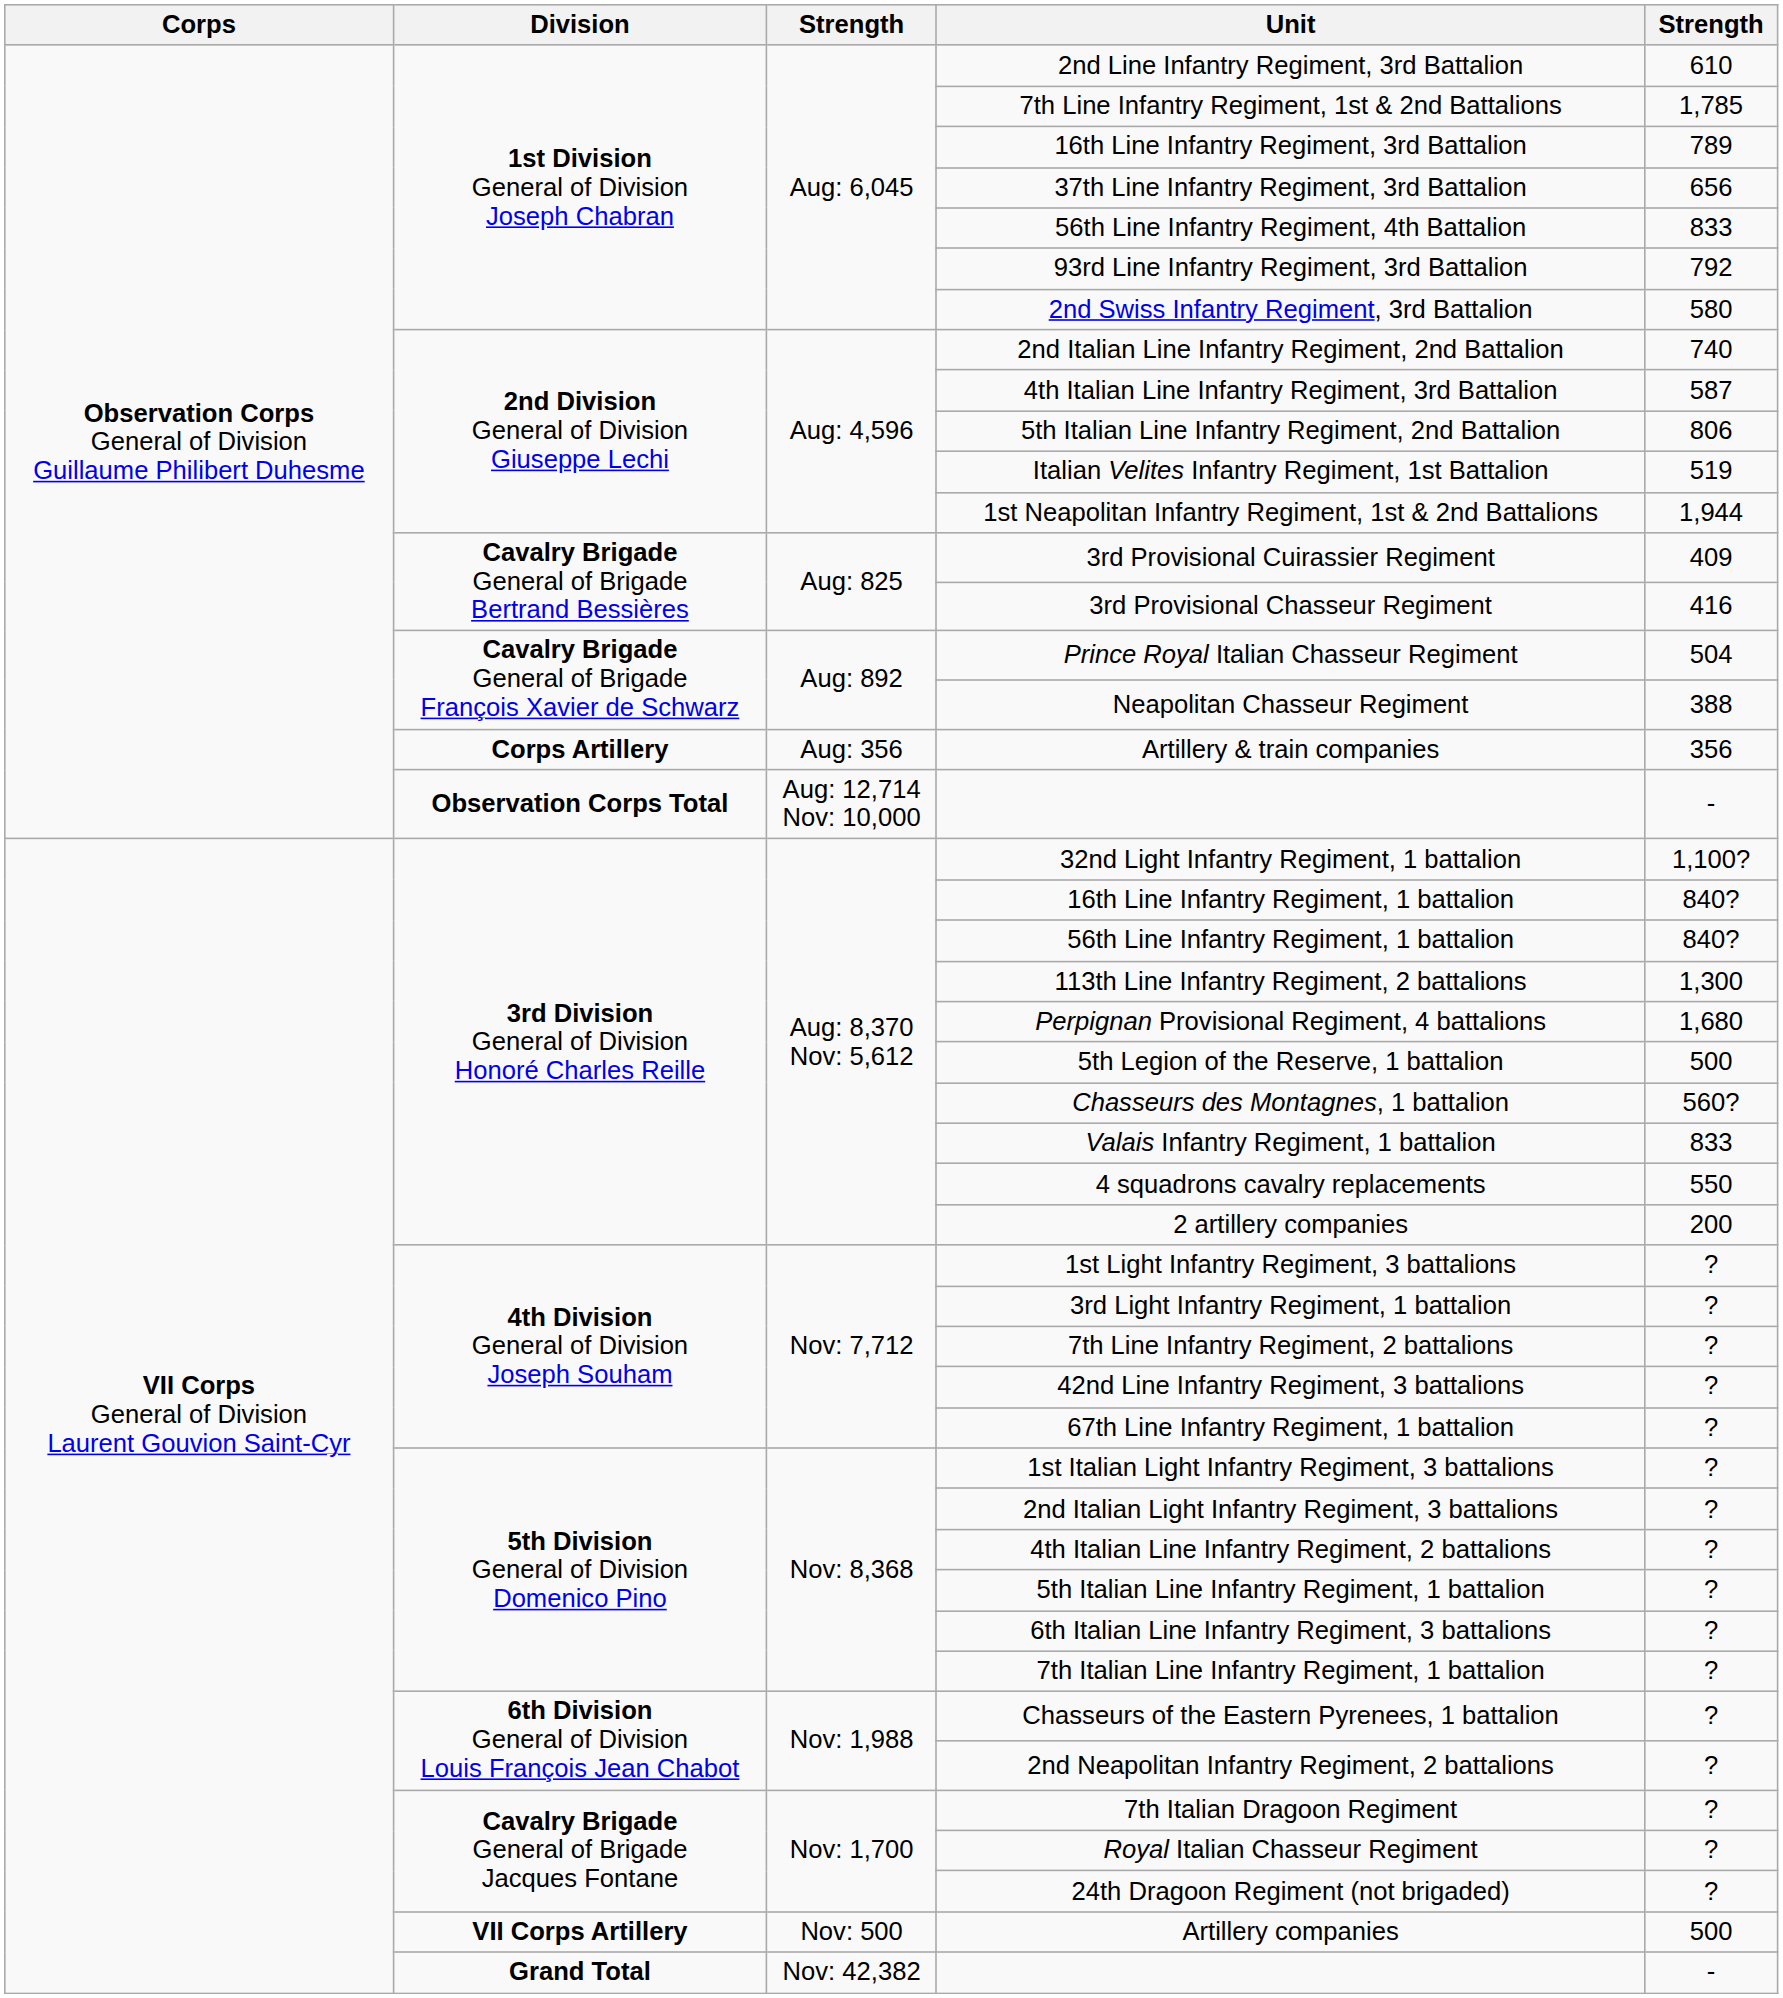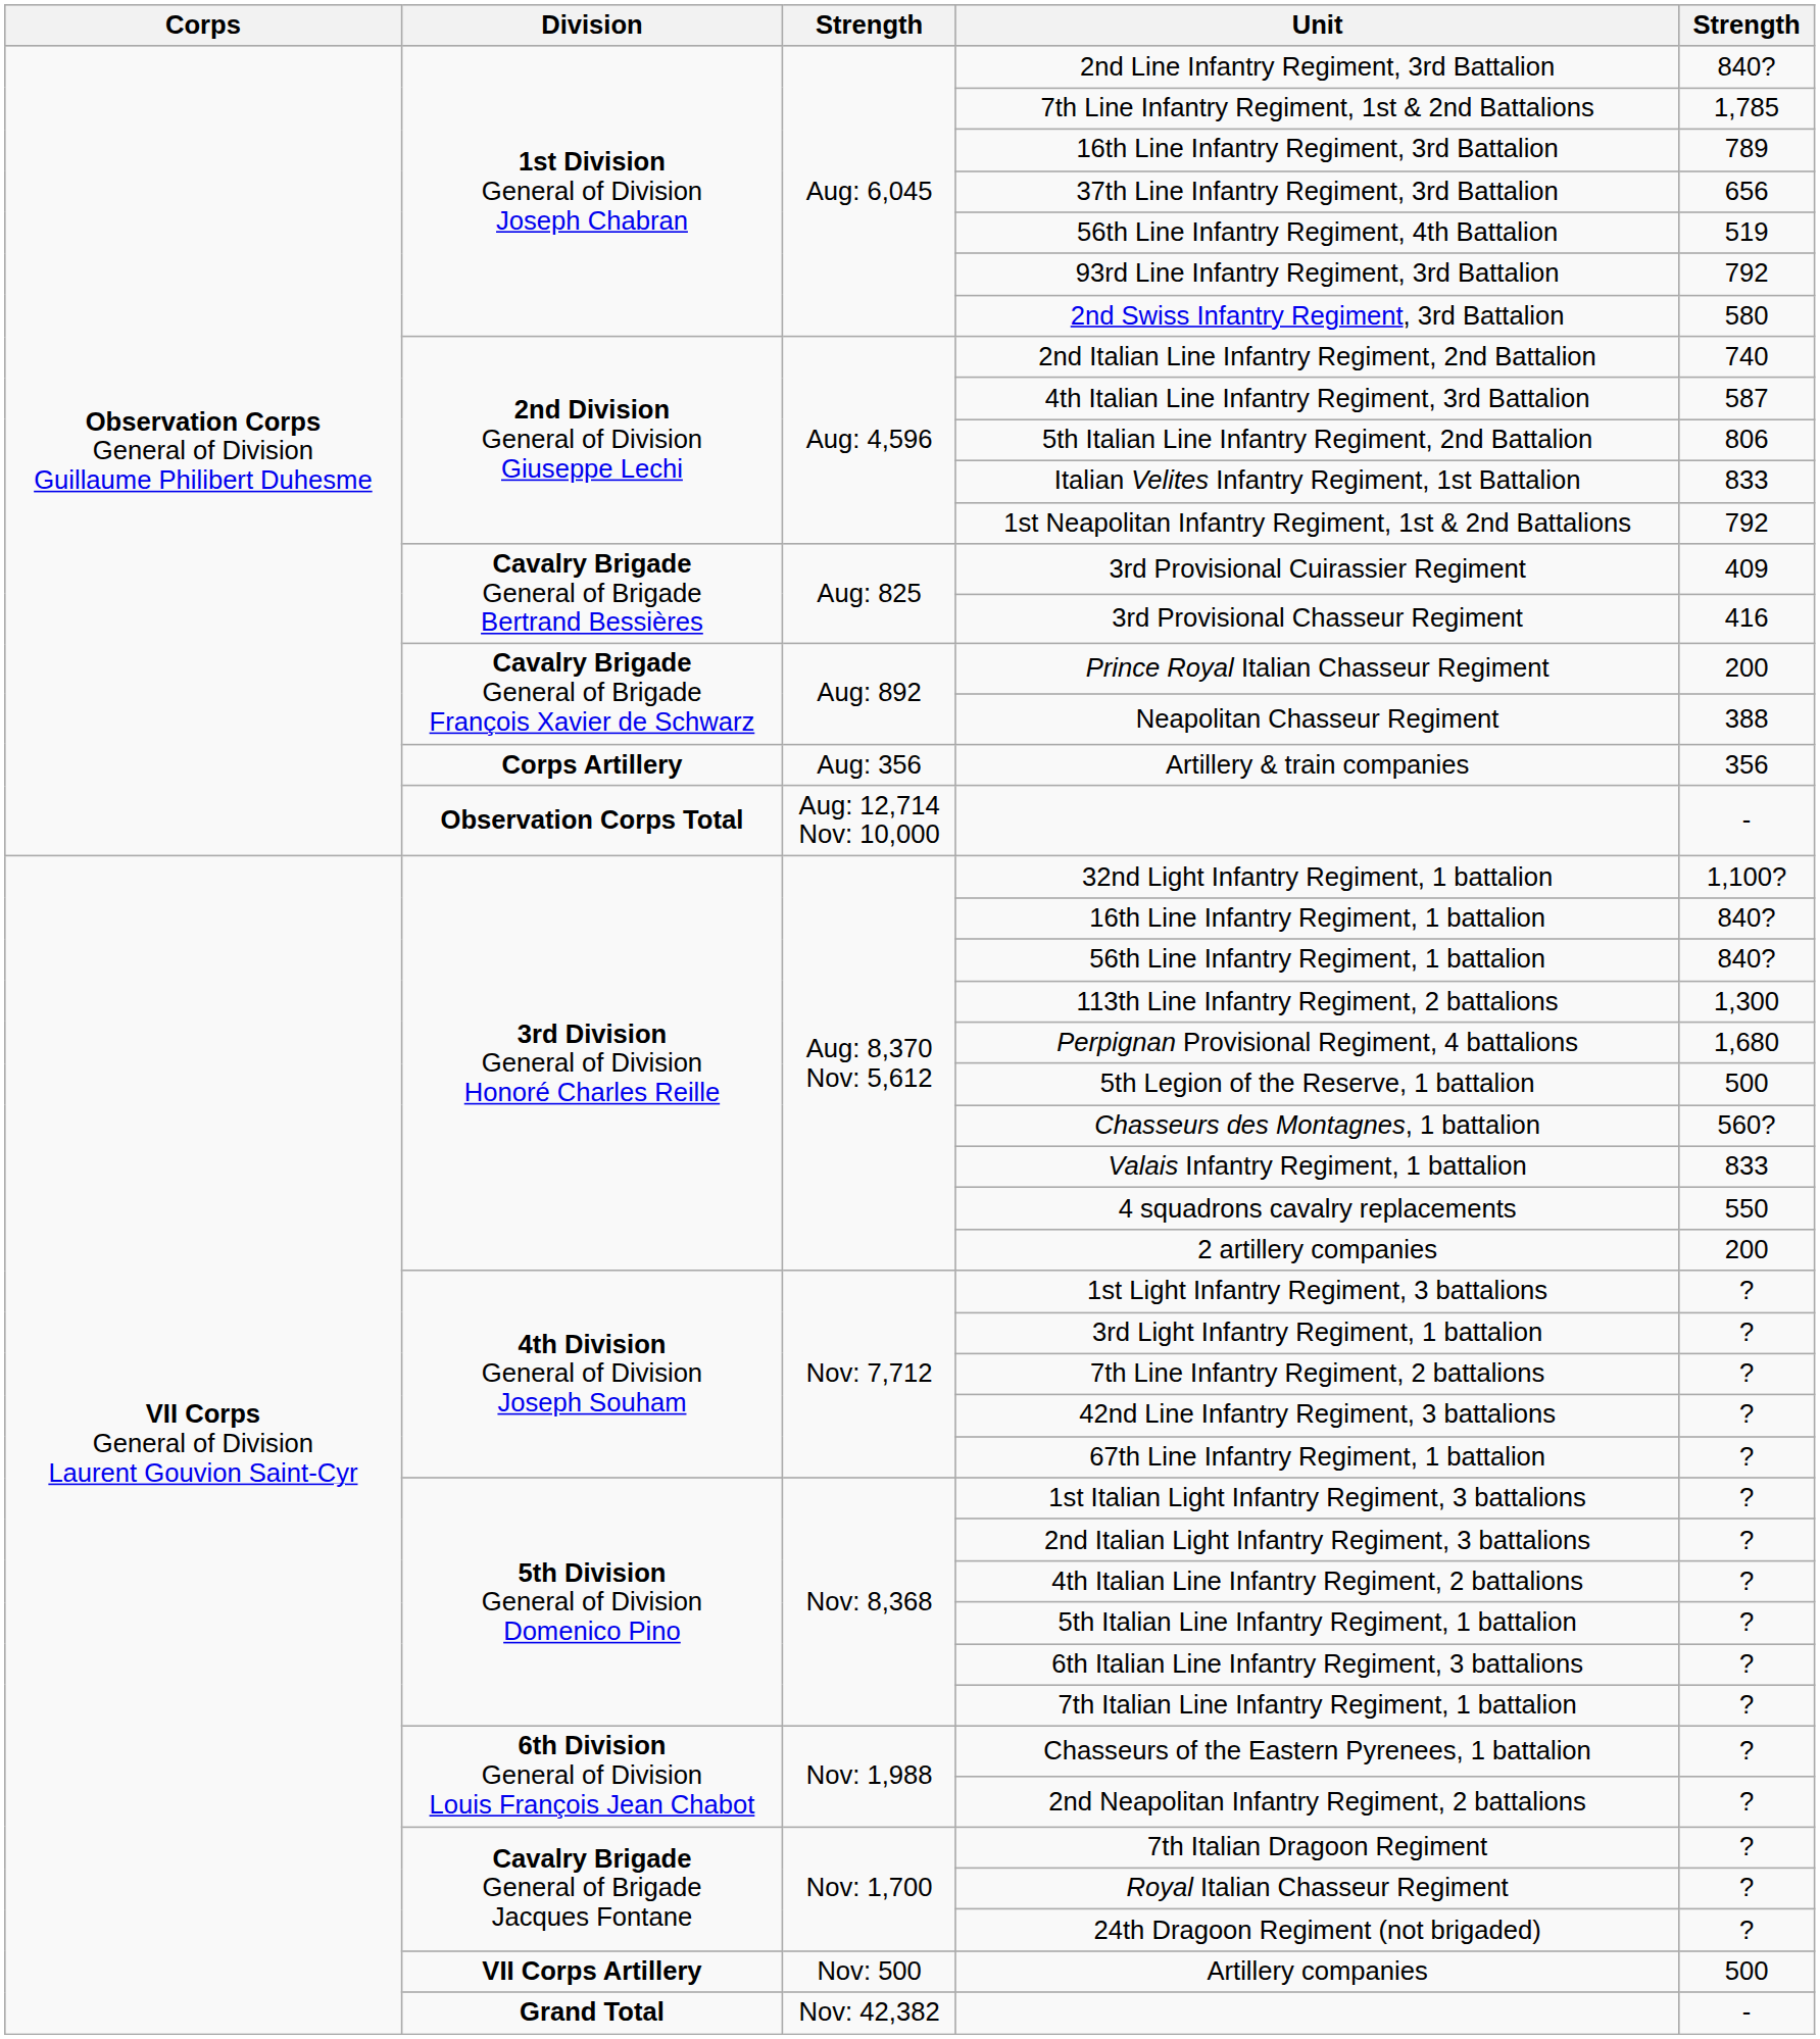 <table class="wikitable" style="text-align:center; width:70%;">
 <tr>
 <th>Corps</th>
 <th>Division</th>
 <th>Strength</th>
 <th>Unit</th>
 <th>Strength</th>
 </tr>
 <tr>
 <td rowspan=18><strong>Observation Corps</strong><br>General of Division<br><a href='#'>Guillaume Philibert Duhesme</a><br></td>
 <td rowspan=7><strong>1st Division</strong><br>General of Division<br><a href='#'>Joseph Chabran</a><br></td>
 <td rowspan=7>Aug: 6,045</td>
 <td> 2nd Line Infantry Regiment, 3rd Battalion</td>
-<td>610</td>
+<td>840?</td>
 </tr>
 <tr>
 <td> 7th Line Infantry Regiment, 1st & 2nd Battalions</td>
 <td>1,785</td>
 </tr>
 <tr>
 <td> 16th Line Infantry Regiment, 3rd Battalion</td>
 <td>789</td>
 </tr>
 <tr>
 <td> 37th Line Infantry Regiment, 3rd Battalion</td>
 <td>656</td>
 </tr>
 <tr>
 <td> 56th Line Infantry Regiment, 4th Battalion</td>
-<td>833</td>
+<td>519</td>
 </tr>
 <tr>
 <td> 93rd Line Infantry Regiment, 3rd Battalion</td>
 <td>792</td>
 </tr>
 <tr>
 <td> <a href='#'>2nd Swiss Infantry Regiment</a>, 3rd Battalion</td>
 <td>580</td>
 </tr>
 <tr>
 <td rowspan=5><strong>2nd Division</strong><br>General of Division<br><a href='#'>Giuseppe Lechi</a><br></td>
 <td rowspan=5>Aug: 4,596</td>
 <td> 2nd Italian Line Infantry Regiment, 2nd Battalion</td>
 <td>740</td>
 </tr>
 <tr>
 <td> 4th Italian Line Infantry Regiment, 3rd Battalion</td>
 <td>587</td>
 </tr>
 <tr>
 <td> 5th Italian Line Infantry Regiment, 2nd Battalion</td>
 <td>806</td>
 </tr>
 <tr>
 <td> Italian <em>Velites</em> Infantry Regiment, 1st Battalion</td>
-<td>519</td>
+<td>833</td>
 </tr>
 <tr>
 <td> 1st Neapolitan Infantry Regiment, 1st & 2nd Battalions</td>
-<td>1,944</td>
+<td>792</td>
 </tr>
 <tr>
 <td rowspan=2><strong>Cavalry Brigade</strong><br>General of Brigade<br><a href='#'>Bertrand Bessières</a></td>
 <td rowspan=2>Aug: 825</td>
 <td> 3rd Provisional Cuirassier Regiment</td>
 <td>409</td>
 </tr>
 <tr>
 <td> 3rd Provisional Chasseur Regiment</td>
 <td>416</td>
 </tr>
 <tr>
 <td rowspan=2><strong>Cavalry Brigade</strong><br>General of Brigade<br><a href='#'>François Xavier de Schwarz</a></td>
 <td rowspan=2>Aug: 892</td>
 <td> <em>Prince Royal</em> Italian Chasseur Regiment</td>
-<td>504</td>
+<td>200</td>
 </tr>
 <tr>
 <td> Neapolitan Chasseur Regiment</td>
 <td>388</td>
 </tr>
 <tr>
 <td rowspan=1><strong>Corps Artillery</strong></td>
 <td rowspan=1>Aug: 356</td>
 <td>  Artillery & train companies</td>
 <td>356</td>
 </tr>
 <tr>
 <td rowspan=1><strong>Observation Corps Total</strong></td>
 <td rowspan=1>Aug: 12,714<br>Nov: 10,000</td>
 <td>   </td>
 <td>-</td>
 </tr>
 <tr>
 <td rowspan=28><strong>VII Corps</strong><br>General of Division<br><a href='#'>Laurent Gouvion Saint-Cyr</a><br></td>
 <td rowspan=10><strong>3rd Division</strong><br>General of Division<br><a href='#'>Honoré Charles Reille</a><br></td>
 <td rowspan=10>Aug: 8,370<br>Nov: 5,612</td>
 <td> 32nd Light Infantry Regiment, 1 battalion</td>
 <td>1,100?</td>
 </tr>
 <tr>
 <td> 16th Line Infantry Regiment, 1 battalion</td>
 <td>840?</td>
 </tr>
 <tr>
 <td> 56th Line Infantry Regiment, 1 battalion</td>
 <td>840?</td>
 </tr>
 <tr>
 <td> 113th Line Infantry Regiment, 2 battalions</td>
 <td>1,300</td>
 </tr>
 <tr>
 <td> <em>Perpignan</em> Provisional Regiment, 4 battalions</td>
 <td>1,680</td>
 </tr>
 <tr>
 <td> 5th Legion of the Reserve, 1 battalion</td>
 <td>500</td>
 </tr>
 <tr>
 <td> <em>Chasseurs des Montagnes</em>, 1 battalion</td>
 <td>560?</td>
 </tr>
 <tr>
 <td> <em>Valais</em> Infantry Regiment, 1 battalion</td>
 <td>833</td>
 </tr>
 <tr>
 <td> 4 squadrons cavalry replacements</td>
 <td>550</td>
 </tr>
 <tr>
 <td> 2 artillery companies</td>
 <td>200</td>
 </tr>
 <tr>
 <td rowspan=5><strong>4th Division</strong><br>General of Division<br><a href='#'>Joseph Souham</a><br></td>
 <td rowspan=5>Nov: 7,712</td>
 <td> 1st Light Infantry Regiment, 3 battalions</td>
 <td>?</td>
 </tr>
 <tr>
 <td> 3rd Light Infantry Regiment, 1 battalion</td>
 <td>?</td>
 </tr>
 <tr>
 <td> 7th Line Infantry Regiment, 2 battalions</td>
 <td>?</td>
 </tr>
 <tr>
 <td> 42nd Line Infantry Regiment, 3 battalions</td>
 <td>?</td>
 </tr>
 <tr>
 <td> 67th Line Infantry Regiment, 1 battalion</td>
 <td>?</td>
 </tr>
 <tr>
 <td rowspan=6><strong>5th Division</strong><br>General of Division<br><a href='#'>Domenico Pino</a><br></td>
 <td rowspan=6>Nov: 8,368</td>
 <td> 1st Italian Light Infantry Regiment, 3 battalions</td>
 <td>?</td>
 </tr>
 <tr>
 <td> 2nd Italian Light Infantry Regiment, 3 battalions</td>
 <td>?</td>
 </tr>
 <tr>
 <td> 4th Italian Line Infantry Regiment, 2 battalions</td>
 <td>?</td>
 </tr>
 <tr>
 <td> 5th Italian Line Infantry Regiment, 1 battalion</td>
 <td>?</td>
 </tr>
 <tr>
 <td> 6th Italian Line Infantry Regiment, 3 battalions</td>
 <td>?</td>
 </tr>
 <tr>
 <td> 7th Italian Line Infantry Regiment, 1 battalion</td>
 <td>?</td>
 </tr>
 <tr>
 <td rowspan=2><strong>6th Division</strong><br>General of Division<br><a href='#'>Louis François Jean Chabot</a><br></td>
 <td rowspan=2>Nov: 1,988</td>
 <td> Chasseurs of the Eastern Pyrenees, 1 battalion</td>
 <td>?</td>
 </tr>
 <tr>
 <td> 2nd Neapolitan Infantry Regiment, 2 battalions</td>
 <td>?</td>
 </tr>
 <tr>
 <td rowspan=3><strong>Cavalry Brigade</strong><br>General of Brigade<br>Jacques Fontane</td>
 <td rowspan=3>Nov: 1,700</td>
 <td> 7th Italian Dragoon Regiment</td>
 <td>?</td>
 </tr>
 <tr>
 <td> <em>Royal</em> Italian Chasseur Regiment</td>
 <td>?</td>
 </tr>
 <tr>
 <td> 24th Dragoon Regiment (not brigaded)</td>
 <td>?</td>
 </tr>
 <tr>
 <td rowspan=1><strong>VII Corps Artillery</strong></td>
 <td rowspan=1>Nov: 500</td>
 <td>  Artillery companies</td>
 <td>500</td>
 </tr>
 <tr>
 <td rowspan=1><strong>Grand Total</strong></td>
 <td rowspan=1>Nov: 42,382</td>
 <td>   </td>
 <td>-</td>
 </tr>
 <tr>
 </tr>
 </table>
